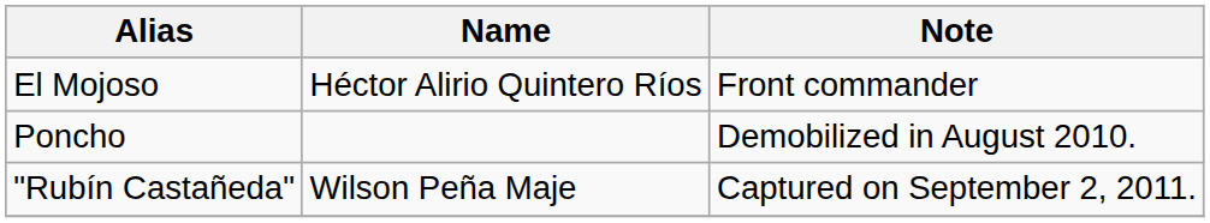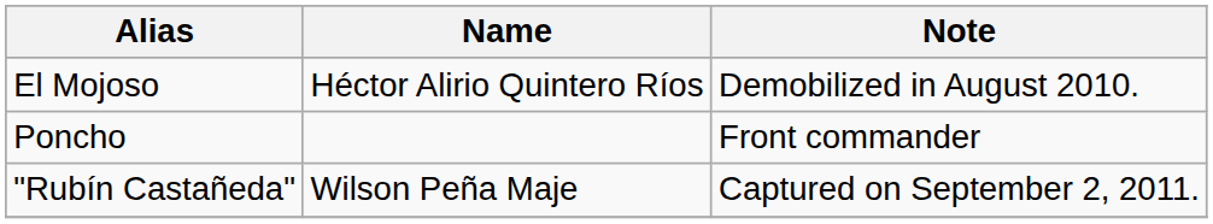 <table class="wikitable">
 <tr>
 <th>Alias</th>
 <th>Name</th>
 <th>Note</th>
 </tr>
 <tr>
 <td>El Mojoso</td>
 <td>Héctor Alirio Quintero Ríos</td>
-<td>Front commander</td>
+<td>Demobilized in August 2010.</td>
 </tr>
 <tr>
 <td>Poncho</td>
 <td></td>
-<td>Demobilized in August 2010.</td>
+<td>Front commander</td>
 </tr>
 <tr>
 <td>"Rubín Castañeda"</td>
 <td>Wilson Peña Maje</td>
 <td>Captured on September 2, 2011.</td>
 </tr>
 <tr>
 </tr>
 </table>
